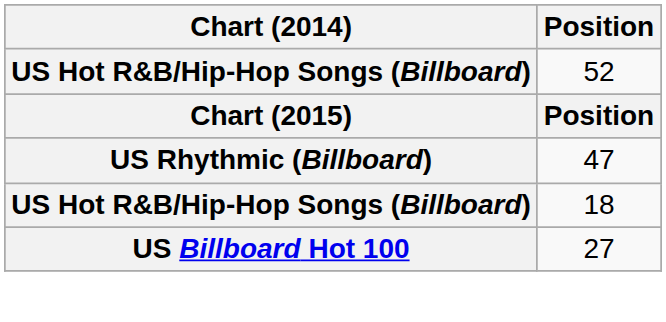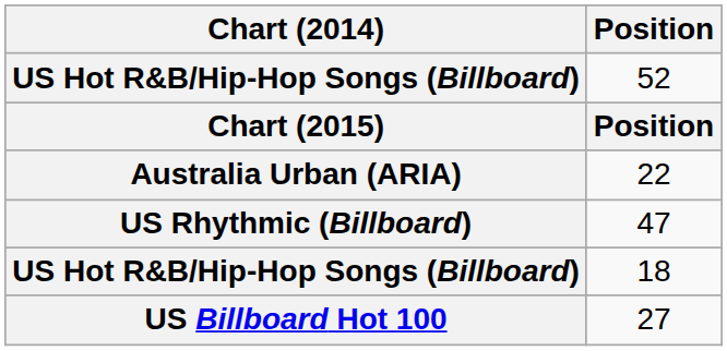 <table class="wikitable plainrowheaders" style="text-align:center">
 <tr>
 <th scope="col">Chart (2014)</th>
 <th scope="col">Position</th>
 </tr>
 <tr>
 <th scope="row">US Hot R&B/Hip-Hop Songs (<em>Billboard</em>)</th>
 <td style="text-align:center;">52</td>
 </tr>
 <tr>
 <th scope="col">Chart (2015)</th>
 <th scope="col">Position</th>
 </tr>
 <tr>
+<th scope="row">Australia Urban (ARIA)</th>
+<td align="center">22</td>
+</tr>
+<tr>
 <th scope="row">US Rhythmic (<em>Billboard</em>)</th>
 <td style="text-align:center;">47</td>
 </tr>
 <tr>
 <th scope="row">US Hot R&B/Hip-Hop Songs (<em>Billboard</em>)</th>
 <td style="text-align:center;">18</td>
 </tr>
 <tr>
 <th scope="row">US <a href='#'><em>Billboard</em> Hot 100</a></th>
 <td style="text-align:center;">27</td>
 </tr>
 </table>
